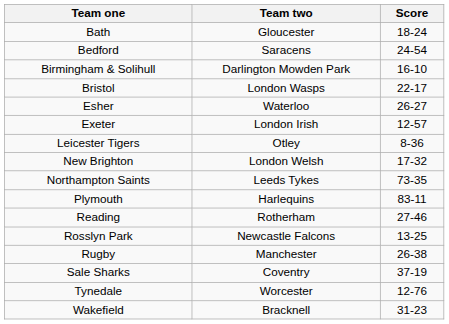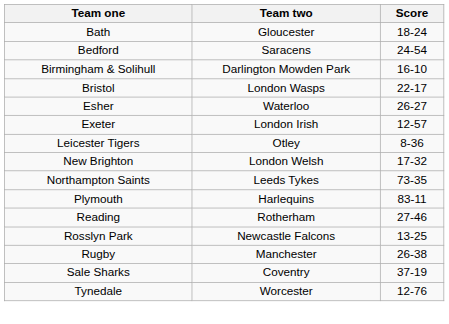 <table class="wikitable" style="text-align: center">
 <tr>
 <th width=250>Team one</th>
 <th width=250>Team two</th>
 <th width=80>Score</th>
 </tr>
 <tr>
 <td>Bath</td>
 <td>Gloucester</td>
 <td>18-24</td>
 </tr>
 <tr>
 <td>Bedford</td>
 <td>Saracens</td>
 <td>24-54</td>
 </tr>
 <tr>
 <td>Birmingham & Solihull</td>
 <td>Darlington Mowden Park</td>
 <td>16-10</td>
 </tr>
 <tr>
 <td>Bristol</td>
 <td>London Wasps</td>
 <td>22-17</td>
 </tr>
 <tr>
 <td>Esher</td>
 <td>Waterloo</td>
 <td>26-27</td>
 </tr>
 <tr>
 <td>Exeter</td>
 <td>London Irish</td>
 <td>12-57</td>
 </tr>
 <tr>
 <td>Leicester Tigers</td>
 <td>Otley</td>
 <td>8-36</td>
 </tr>
 <tr>
 <td>New Brighton</td>
 <td>London Welsh</td>
 <td>17-32</td>
 </tr>
 <tr>
 <td>Northampton Saints</td>
 <td>Leeds Tykes</td>
 <td>73-35</td>
 </tr>
 <tr>
 <td>Plymouth</td>
 <td>Harlequins</td>
 <td>83-11</td>
 </tr>
 <tr>
 <td>Reading</td>
 <td>Rotherham</td>
 <td>27-46</td>
 </tr>
 <tr>
 <td>Rosslyn Park</td>
 <td>Newcastle Falcons</td>
 <td>13-25</td>
 </tr>
 <tr>
 <td>Rugby</td>
 <td>Manchester</td>
 <td>26-38</td>
 </tr>
 <tr>
 <td>Sale Sharks</td>
 <td>Coventry</td>
 <td>37-19</td>
 </tr>
 <tr>
 <td>Tynedale</td>
 <td>Worcester</td>
 <td>12-76</td>
 </tr>
-<tr>
-<td>Wakefield</td>
-<td>Bracknell</td>
-<td>31-23</td>
-</tr>
 </table>
